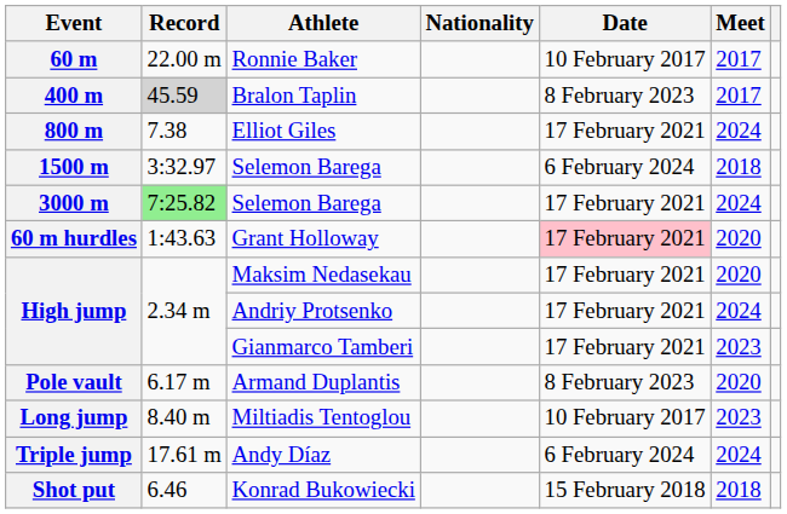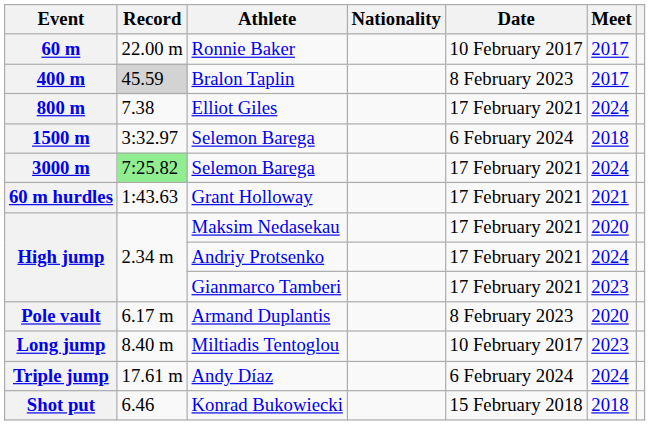 <table class="wikitable plainrowheaders sticky-header">
 <tr>
 <th scope="col">Event</th>
 <th scope="col">Record</th>
 <th scope="col">Athlete</th>
 <th scope="col">Nationality</th>
 <th scope="col">Date</th>
 <th scope="col">Meet</th>
 <th scope="col"></th>
 </tr>
 <tr>
 <th scope="row"><a href='#'>60 m</a></th>
 <td>22.00 m</td>
 <td><a href='#'>Ronnie Baker</a></td>
 <td></td>
 <td>10 February 2017</td>
 <td><a href='#'>2017</a></td>
 <td></td>
 </tr>
 <tr>
 <th scope="row"><a href='#'>400 m</a></th>
 <td style="background: lightgrey;">45.59</td>
 <td><a href='#'>Bralon Taplin</a></td>
 <td></td>
 <td>8 February 2023</td>
 <td><a href='#'>2017</a></td>
 <td></td>
 </tr>
 <tr>
 <th scope="row"><a href='#'>800 m</a></th>
 <td>7.38</td>
 <td><a href='#'>Elliot Giles</a></td>
 <td></td>
 <td>17 February 2021</td>
 <td><a href='#'>2024</a></td>
 <td></td>
 </tr>
 <tr>
 <th scope="row"><a href='#'>1500 m</a></th>
 <td>3:32.97</td>
 <td><a href='#'>Selemon Barega</a></td>
 <td></td>
 <td>6 February 2024</td>
 <td><a href='#'>2018</a></td>
 <td></td>
 </tr>
 <tr>
 <th scope="row"><a href='#'>3000 m</a></th>
 <td style="background: lightgreen;">7:25.82</td>
 <td><a href='#'>Selemon Barega</a></td>
 <td></td>
 <td>17 February 2021</td>
 <td><a href='#'>2024</a></td>
 <td></td>
 </tr>
 <tr>
 <th scope="row"><a href='#'>60 m hurdles</a></th>
 <td>1:43.63</td>
 <td><a href='#'>Grant Holloway</a></td>
 <td></td>
-<td style="background: pink;">17 February 2021</td>
-<td><a href='#'>2020</a></td>
+<td>17 February 2021</td>
+<td><a href='#'>2021</a></td>
 <td></td>
 </tr>
 <tr>
 <th scope="rowgroup" rowspan="3"><a href='#'>High jump</a></th>
 <td rowspan="3">2.34 m</td>
 <td><a href='#'>Maksim Nedasekau</a></td>
 <td></td>
 <td>17 February 2021</td>
 <td><a href='#'>2020</a></td>
 <td></td>
 </tr>
 <tr>
 <td><a href='#'>Andriy Protsenko</a></td>
 <td></td>
 <td>17 February 2021</td>
 <td><a href='#'>2024</a></td>
 <td></td>
 </tr>
 <tr>
 <td><a href='#'>Gianmarco Tamberi</a></td>
 <td></td>
 <td>17 February 2021</td>
 <td><a href='#'>2023</a></td>
 <td></td>
 </tr>
 <tr>
 <th scope="row"><a href='#'>Pole vault</a></th>
 <td>6.17 m</td>
 <td><a href='#'>Armand Duplantis</a></td>
 <td></td>
 <td>8 February 2023</td>
 <td><a href='#'>2020</a></td>
 <td></td>
 </tr>
 <tr>
 <th scope="row"><a href='#'>Long jump</a></th>
 <td>8.40 m</td>
 <td><a href='#'>Miltiadis Tentoglou</a></td>
 <td></td>
 <td>10 February 2017</td>
 <td><a href='#'>2023</a></td>
 <td></td>
 </tr>
 <tr>
 <th scope="row"><a href='#'>Triple jump</a></th>
 <td>17.61 m</td>
 <td><a href='#'>Andy Díaz</a></td>
 <td></td>
 <td>6 February 2024</td>
 <td><a href='#'>2024</a></td>
 <td></td>
 </tr>
 <tr>
 <th scope="row"><a href='#'>Shot put</a></th>
 <td>6.46</td>
 <td><a href='#'>Konrad Bukowiecki</a></td>
 <td></td>
 <td>15 February 2018</td>
 <td><a href='#'>2018</a></td>
 <td></td>
 </tr>
 </table>
